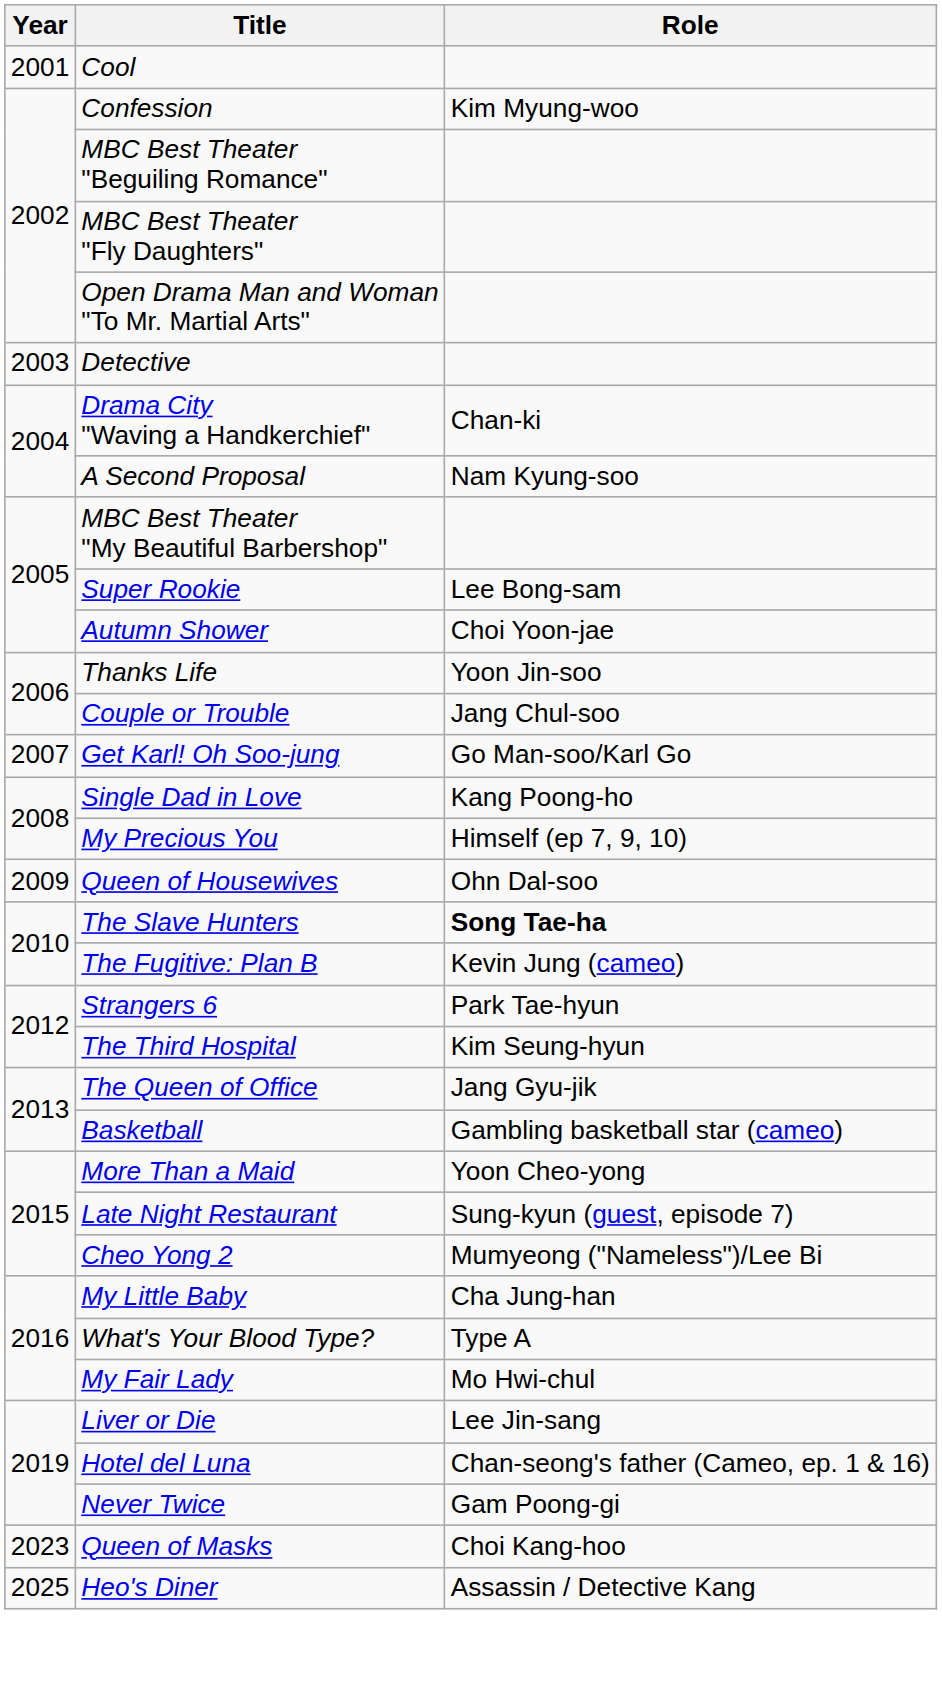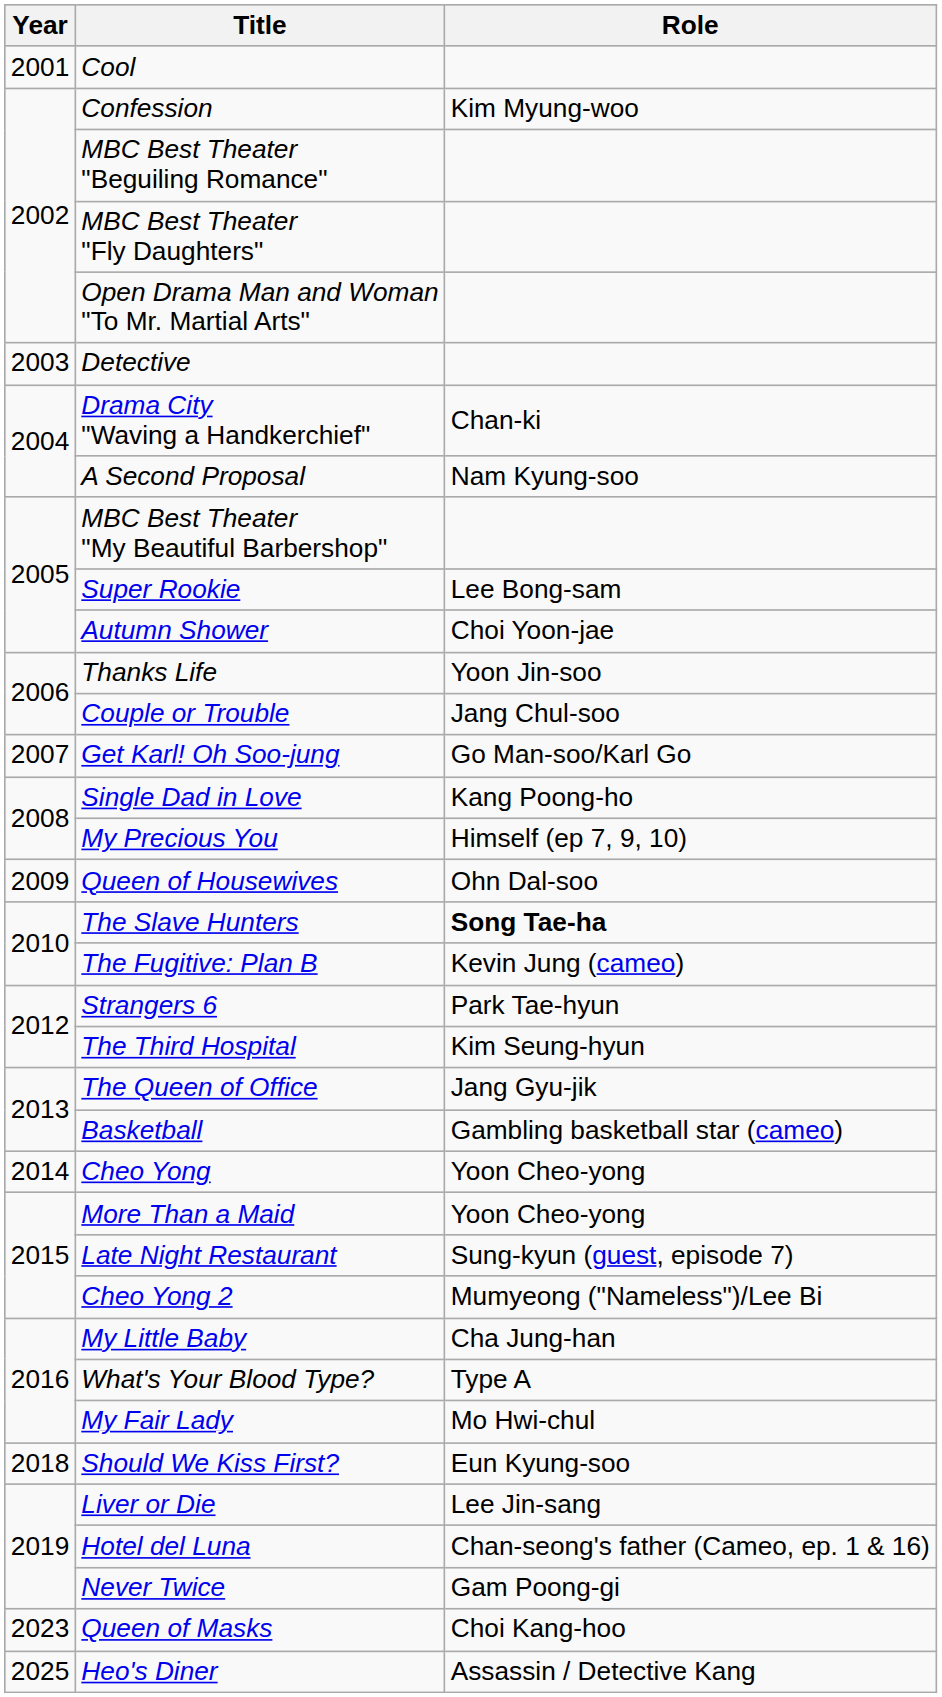 <table class="wikitable sortable">
 <tr>
 <th>Year</th>
 <th>Title</th>
 <th>Role</th>
 </tr>
 <tr>
 <td>2001</td>
 <td><em>Cool</em></td>
 <td></td>
 </tr>
 <tr>
 <td rowspan=4>2002</td>
 <td><em>Confession</em></td>
 <td>Kim Myung-woo</td>
 </tr>
 <tr>
 <td><em>MBC Best Theater</em> <br> "Beguiling Romance"</td>
 <td></td>
 </tr>
 <tr>
 <td><em>MBC Best Theater</em> <br> "Fly Daughters"</td>
 <td></td>
 </tr>
 <tr>
 <td><em>Open Drama Man and Woman</em> <br> "To Mr. Martial Arts"</td>
 <td></td>
 </tr>
 <tr>
 <td>2003</td>
 <td><em>Detective</em></td>
 <td></td>
 </tr>
 <tr>
 <td rowspan=2>2004</td>
 <td><em><a href='#'>Drama City</a></em> <br> "Waving a Handkerchief"</td>
 <td>Chan-ki</td>
 </tr>
 <tr>
 <td><em>A Second Proposal</em></td>
 <td>Nam Kyung-soo</td>
 </tr>
 <tr>
 <td rowspan=3>2005</td>
 <td><em>MBC Best Theater</em> <br> "My Beautiful Barbershop"</td>
 <td></td>
 </tr>
 <tr>
 <td><em><a href='#'>Super Rookie</a></em></td>
 <td>Lee Bong-sam</td>
 </tr>
 <tr>
 <td><em><a href='#'>Autumn Shower</a></em></td>
 <td>Choi Yoon-jae</td>
 </tr>
 <tr>
 <td rowspan=2>2006</td>
 <td><em>Thanks Life</em></td>
 <td>Yoon Jin-soo</td>
 </tr>
 <tr>
 <td><em><a href='#'>Couple or Trouble</a></em></td>
 <td>Jang Chul-soo</td>
 </tr>
 <tr>
 <td>2007</td>
 <td><em><a href='#'>Get Karl! Oh Soo-jung</a></em></td>
 <td>Go Man-soo/Karl Go</td>
 </tr>
 <tr>
 <td rowspan=2>2008</td>
 <td><em><a href='#'>Single Dad in Love</a></em></td>
 <td>Kang Poong-ho</td>
 </tr>
 <tr>
 <td><em><a href='#'>My Precious You</a></em></td>
 <td>Himself (ep 7, 9, 10)</td>
 </tr>
 <tr>
 <td>2009</td>
 <td><em><a href='#'>Queen of Housewives</a></em></td>
 <td>Ohn Dal-soo</td>
 </tr>
 <tr>
 <td rowspan=2>2010</td>
 <td><em><a href='#'>The Slave Hunters</a></em></td>
 <td><strong>Song Tae-ha</strong></td>
 </tr>
 <tr>
 <td><em><a href='#'>The Fugitive: Plan B</a></em></td>
 <td>Kevin Jung (<a href='#'>cameo</a>)</td>
 </tr>
 <tr>
 <td rowspan=2>2012</td>
 <td><em><a href='#'>Strangers 6</a></em></td>
 <td>Park Tae-hyun</td>
 </tr>
 <tr>
 <td><em><a href='#'>The Third Hospital</a></em></td>
 <td>Kim Seung-hyun</td>
 </tr>
 <tr>
 <td rowspan=2>2013</td>
 <td><em><a href='#'>The Queen of Office</a></em></td>
 <td>Jang Gyu-jik</td>
 </tr>
 <tr>
 <td><em><a href='#'>Basketball</a></em></td>
 <td>Gambling basketball star (<a href='#'>cameo</a>)</td>
 </tr>
 <tr>
+<td>2014</td>
+<td><em><a href='#'>Cheo Yong</a></em></td>
+<td>Yoon Cheo-yong</td>
+</tr>
+<tr>
 <td rowspan=3>2015</td>
 <td><em><a href='#'>More Than a Maid</a></em></td>
 <td>Yoon Cheo-yong</td>
 </tr>
 <tr>
 <td><em><a href='#'>Late Night Restaurant</a></em></td>
 <td>Sung-kyun (<a href='#'>guest</a>, episode 7)</td>
 </tr>
 <tr>
 <td><em><a href='#'>Cheo Yong 2</a></em></td>
 <td>Mumyeong ("Nameless")/Lee Bi</td>
 </tr>
 <tr>
 <td rowspan=3>2016</td>
 <td><em><a href='#'>My Little Baby</a></em></td>
 <td>Cha Jung-han</td>
 </tr>
 <tr>
 <td><em>What's Your Blood Type?</em></td>
 <td>Type A</td>
 </tr>
 <tr>
 <td><em><a href='#'>My Fair Lady</a></em></td>
 <td>Mo Hwi-chul</td>
 </tr>
 <tr>
+<td>2018</td>
+<td><em><a href='#'>Should We Kiss First?</a></em></td>
+<td>Eun Kyung-soo</td>
+</tr>
+<tr>
 <td rowspan=3>2019</td>
 <td><em><a href='#'>Liver or Die</a></em></td>
 <td>Lee Jin-sang</td>
 </tr>
 <tr>
 <td><em><a href='#'>Hotel del Luna</a></em></td>
 <td>Chan-seong's father (Cameo, ep. 1 & 16)</td>
 </tr>
 <tr>
 <td><em><a href='#'>Never Twice</a></em></td>
 <td>Gam Poong-gi</td>
 </tr>
 <tr>
 <td>2023</td>
 <td><em><a href='#'>Queen of Masks</a></em></td>
 <td>Choi Kang-hoo</td>
 </tr>
 <tr>
 <td>2025</td>
 <td><em><a href='#'>Heo's Diner</a></em></td>
 <td>Assassin / Detective Kang</td>
 </tr>
 </table>
